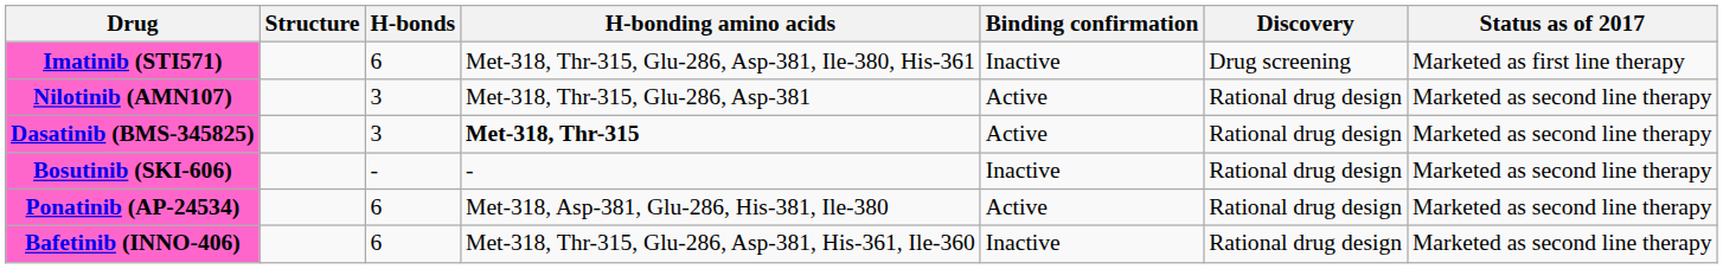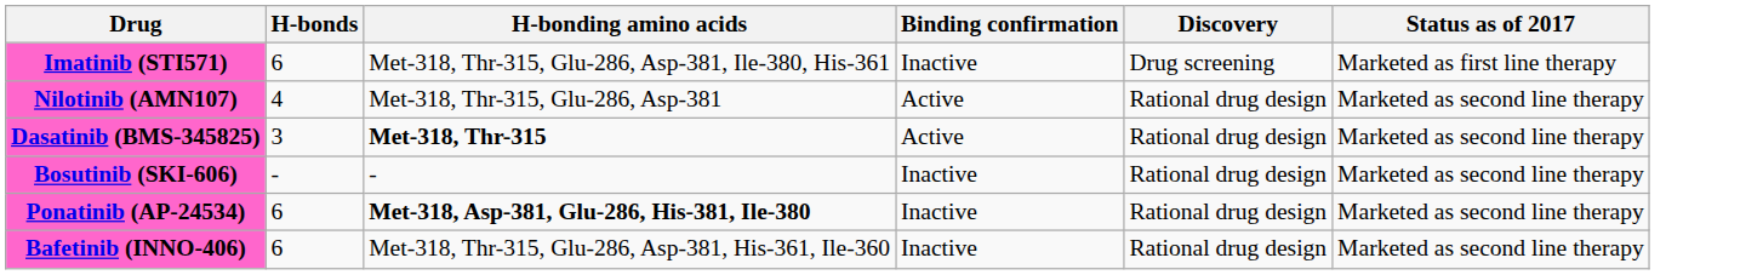 <table class="wikitable">
 <tr>
 <th>Drug</th>
-<th>Structure</th>
 <th>H-bonds</th>
 <th>H-bonding amino acids</th>
 <th>Binding confirmation</th>
 <th>Discovery</th>
 <th>Status as of 2017</th>
 </tr>
 <tr>
 <th style="background:#FF66CC;"><a href='#'>Imatinib</a> (STI571)</th>
-<td></td>
 <td>6</td>
 <td>Met-318, Thr-315, Glu-286, Asp-381, Ile-380, His-361</td>
 <td>Inactive</td>
 <td>Drug screening</td>
 <td>Marketed as first line therapy</td>
 </tr>
 <tr>
 <th style="background:#FF66CC;"><a href='#'>Nilotinib</a> (AMN107)</th>
-<td></td>
-<td>3</td>
+<td>4</td>
 <td>Met-318, Thr-315, Glu-286, Asp-381</td>
 <td>Active</td>
 <td>Rational drug design</td>
 <td>Marketed as second line therapy</td>
 </tr>
 <tr>
 <th style="background:#FF66CC;"><a href='#'>Dasatinib</a> (BMS-345825)</th>
-<td></td>
 <td>3</td>
 <td><strong>Met-318, Thr-315</strong></td>
 <td>Active</td>
 <td>Rational drug design</td>
 <td>Marketed as second line therapy</td>
 </tr>
 <tr>
 <th style="background:#FF66CC;"><a href='#'>Bosutinib</a> (SKI-606)</th>
-<td></td>
 <td>-</td>
 <td>-</td>
 <td>Inactive</td>
 <td>Rational drug design</td>
 <td>Marketed as second line therapy</td>
 </tr>
 <tr>
 <th style="background:#FF66CC;"><a href='#'>Ponatinib</a> (AP-24534)</th>
-<td></td>
 <td>6</td>
-<td>Met-318, Asp-381, Glu-286, His-381, Ile-380</td>
-<td>Active</td>
+<td><strong>Met-318, Asp-381, Glu-286, His-381, Ile-380</strong></td>
+<td>Inactive</td>
 <td>Rational drug design</td>
 <td>Marketed as second line therapy</td>
 </tr>
 <tr>
 <th style="background:#FF66CC;"><a href='#'>Bafetinib</a> (INNO-406)</th>
-<td></td>
 <td>6</td>
 <td>Met-318, Thr-315, Glu-286, Asp-381, His-361, Ile-360</td>
 <td>Inactive</td>
 <td>Rational drug design</td>
 <td>Marketed as second line therapy</td>
 </tr>
 </table>
